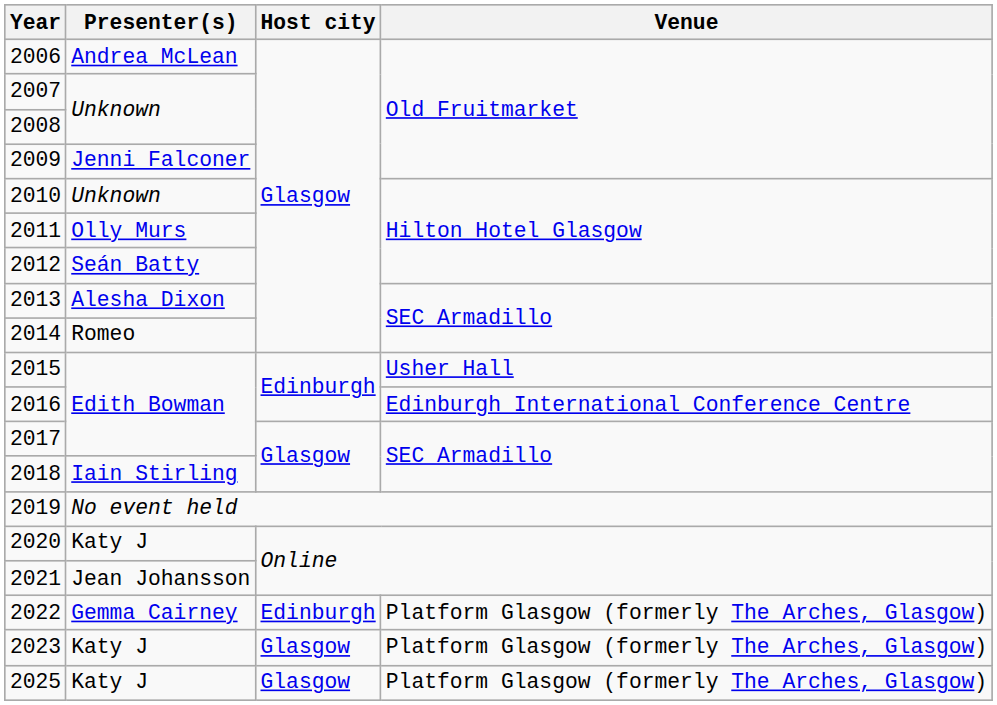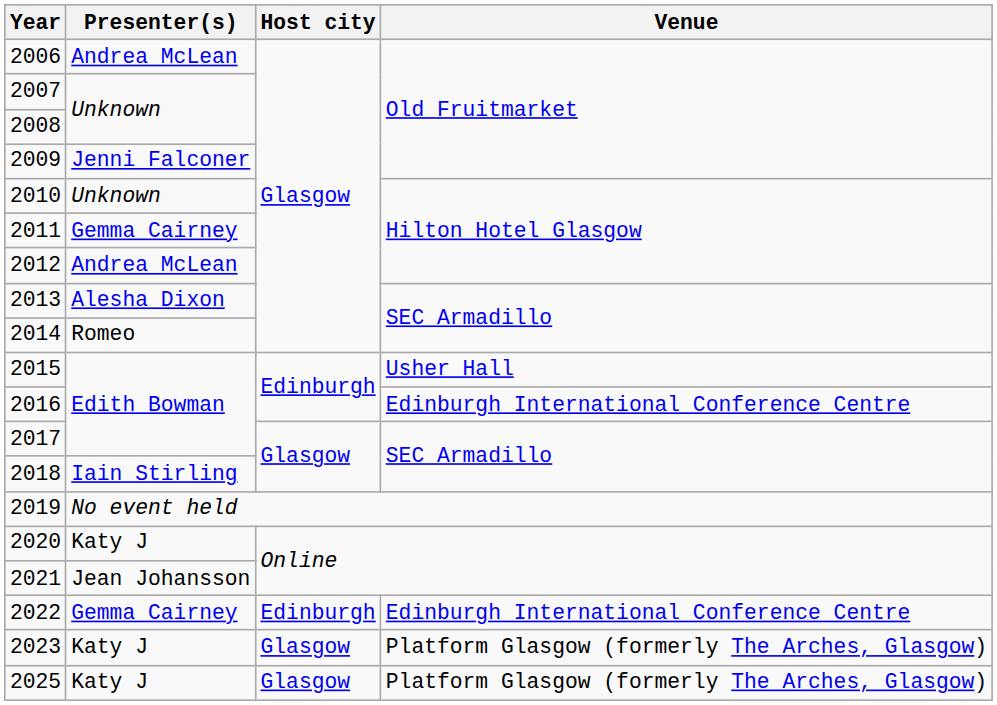 <table class="wikitable">
 <tr>
 <th>Year</th>
 <th>Presenter(s)</th>
 <th>Host city</th>
 <th>Venue</th>
 </tr>
 <tr>
 <td>2006</td>
 <td><a href='#'>Andrea McLean</a></td>
 <td rowspan="9"><a href='#'>Glasgow</a></td>
 <td rowspan="4"><a href='#'>Old Fruitmarket</a></td>
 </tr>
 <tr>
 <td>2007</td>
 <td rowspan="2"><em>Unknown</em></td>
 </tr>
 <tr>
 <td>2008</td>
 </tr>
 <tr>
 <td>2009</td>
 <td><a href='#'>Jenni Falconer</a></td>
 </tr>
 <tr>
 <td>2010</td>
 <td><em>Unknown</em></td>
 <td rowspan="3"><a href='#'>Hilton Hotel Glasgow</a></td>
 </tr>
 <tr>
 <td>2011</td>
-<td><a href='#'>Olly Murs</a></td>
+<td><a href='#'>Gemma Cairney</a></td>
 </tr>
 <tr>
 <td>2012</td>
-<td><a href='#'>Seán Batty</a></td>
+<td><a href='#'>Andrea McLean</a></td>
 </tr>
 <tr>
 <td>2013</td>
 <td><a href='#'>Alesha Dixon</a></td>
 <td rowspan="2"><a href='#'>SEC Armadillo</a></td>
 </tr>
 <tr>
 <td>2014</td>
 <td>Romeo</td>
 </tr>
 <tr>
 <td>2015</td>
 <td rowspan="3"><a href='#'>Edith Bowman</a></td>
 <td rowspan="2"><a href='#'>Edinburgh</a></td>
 <td><a href='#'>Usher Hall</a></td>
 </tr>
 <tr>
 <td>2016</td>
 <td><a href='#'>Edinburgh International Conference Centre</a></td>
 </tr>
 <tr>
 <td>2017</td>
 <td rowspan="2"><a href='#'>Glasgow</a></td>
 <td rowspan="2"><a href='#'>SEC Armadillo</a></td>
 </tr>
 <tr>
 <td>2018</td>
 <td><a href='#'>Iain Stirling</a></td>
 </tr>
 <tr>
 <td>2019</td>
 <td colspan="3"><em>No event held</em></td>
 </tr>
 <tr>
 <td>2020</td>
 <td>Katy J</td>
 <td colspan="2" rowspan="2"><em>Online</em></td>
 </tr>
 <tr>
 <td>2021</td>
 <td>Jean Johansson</td>
 </tr>
 <tr>
 <td>2022</td>
 <td><a href='#'>Gemma Cairney</a></td>
 <td><a href='#'>Edinburgh</a></td>
-<td>Platform Glasgow (formerly <a href='#'>The Arches, Glasgow</a>)</td>
+<td><a href='#'>Edinburgh International Conference Centre</a></td>
 </tr>
 <tr>
 <td>2023</td>
 <td>Katy J</td>
 <td><a href='#'>Glasgow</a></td>
 <td>Platform Glasgow (formerly <a href='#'>The Arches, Glasgow</a>)</td>
 </tr>
 <tr>
 <td>2025</td>
 <td>Katy J</td>
 <td><a href='#'>Glasgow</a></td>
 <td>Platform Glasgow (formerly <a href='#'>The Arches, Glasgow</a>)</td>
 </tr>
 </table>
